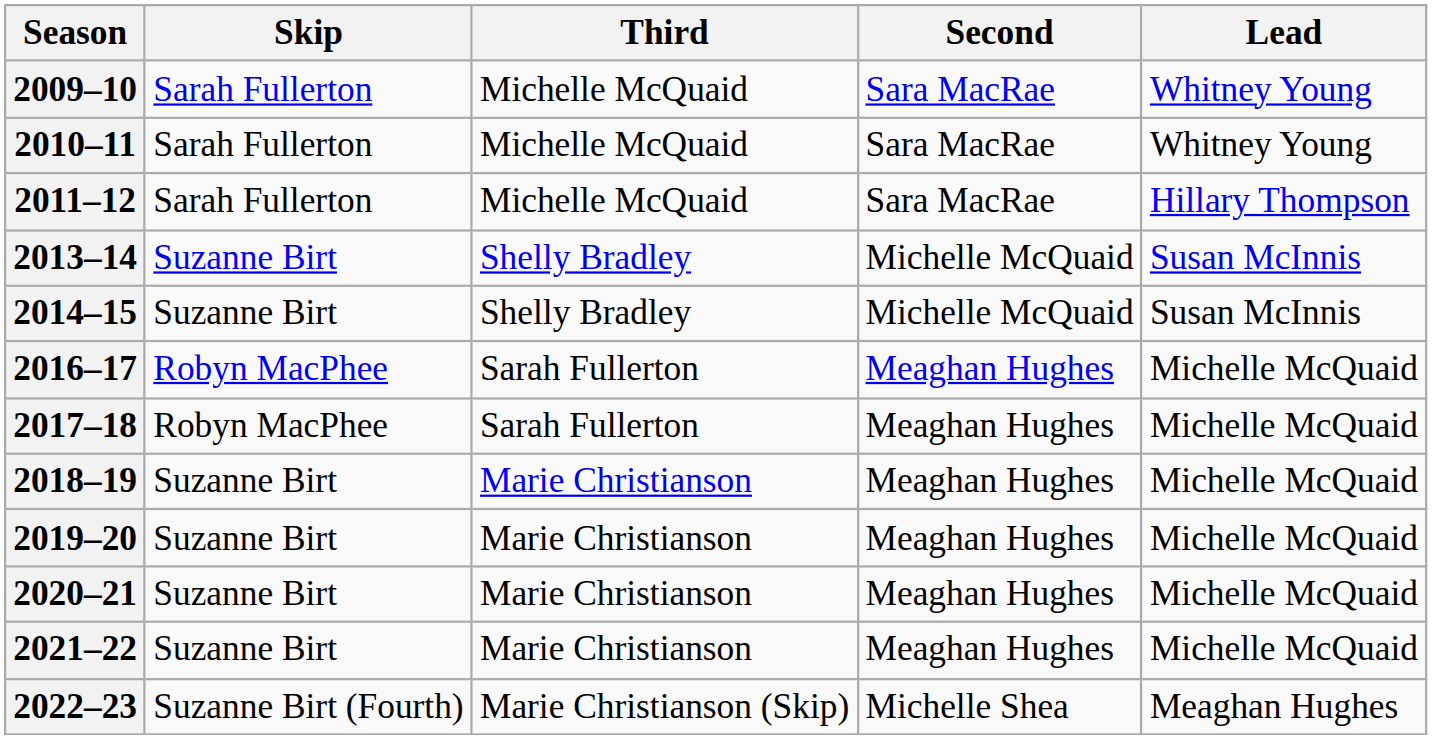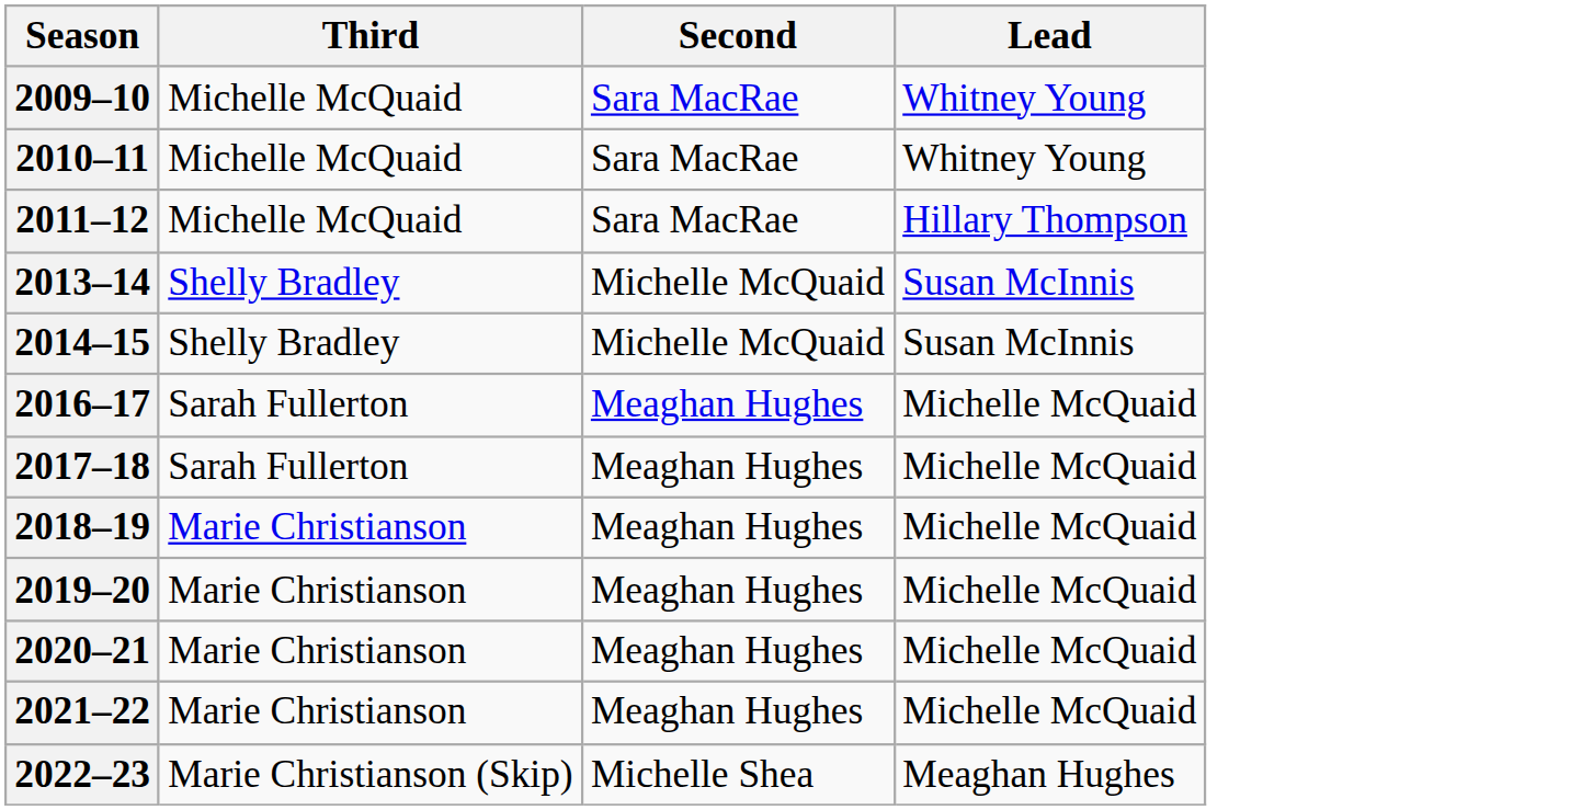 <table class="wikitable">
 <tr>
 <th scope="col">Season</th>
-<th scope="col">Skip</th>
 <th scope="col">Third</th>
 <th scope="col">Second</th>
 <th scope="col">Lead</th>
 </tr>
 <tr>
 <th scope="row">2009–10</th>
-<td><a href='#'>Sarah Fullerton</a></td>
 <td>Michelle McQuaid</td>
 <td><a href='#'>Sara MacRae</a></td>
 <td><a href='#'>Whitney Young</a></td>
 </tr>
 <tr>
 <th scope="row">2010–11</th>
-<td>Sarah Fullerton</td>
 <td>Michelle McQuaid</td>
 <td>Sara MacRae</td>
 <td>Whitney Young</td>
 </tr>
 <tr>
 <th scope="row">2011–12</th>
-<td>Sarah Fullerton</td>
 <td>Michelle McQuaid</td>
 <td>Sara MacRae</td>
 <td><a href='#'>Hillary Thompson</a></td>
 </tr>
 <tr>
 <th scope="row">2013–14</th>
-<td><a href='#'>Suzanne Birt</a></td>
 <td><a href='#'>Shelly Bradley</a></td>
 <td>Michelle McQuaid</td>
 <td><a href='#'>Susan McInnis</a></td>
 </tr>
 <tr>
 <th scope="row">2014–15</th>
-<td>Suzanne Birt</td>
 <td>Shelly Bradley</td>
 <td>Michelle McQuaid</td>
 <td>Susan McInnis</td>
 </tr>
 <tr>
 <th scope="row">2016–17</th>
-<td><a href='#'>Robyn MacPhee</a></td>
 <td>Sarah Fullerton</td>
 <td><a href='#'>Meaghan Hughes</a></td>
 <td>Michelle McQuaid</td>
 </tr>
 <tr>
 <th scope="row">2017–18</th>
-<td>Robyn MacPhee</td>
 <td>Sarah Fullerton</td>
 <td>Meaghan Hughes</td>
 <td>Michelle McQuaid</td>
 </tr>
 <tr>
 <th scope="row">2018–19</th>
-<td>Suzanne Birt</td>
 <td><a href='#'>Marie Christianson</a></td>
 <td>Meaghan Hughes</td>
 <td>Michelle McQuaid</td>
 </tr>
 <tr>
 <th scope="row">2019–20</th>
-<td>Suzanne Birt</td>
 <td>Marie Christianson</td>
 <td>Meaghan Hughes</td>
 <td>Michelle McQuaid</td>
 </tr>
 <tr>
 <th scope="row">2020–21</th>
-<td>Suzanne Birt</td>
 <td>Marie Christianson</td>
 <td>Meaghan Hughes</td>
 <td>Michelle McQuaid</td>
 </tr>
 <tr>
 <th scope="row">2021–22</th>
-<td>Suzanne Birt</td>
 <td>Marie Christianson</td>
 <td>Meaghan Hughes</td>
 <td>Michelle McQuaid</td>
 </tr>
 <tr>
 <th scope="row">2022–23</th>
-<td>Suzanne Birt (Fourth)</td>
 <td>Marie Christianson (Skip)</td>
 <td>Michelle Shea</td>
 <td>Meaghan Hughes</td>
 </tr>
 </table>
